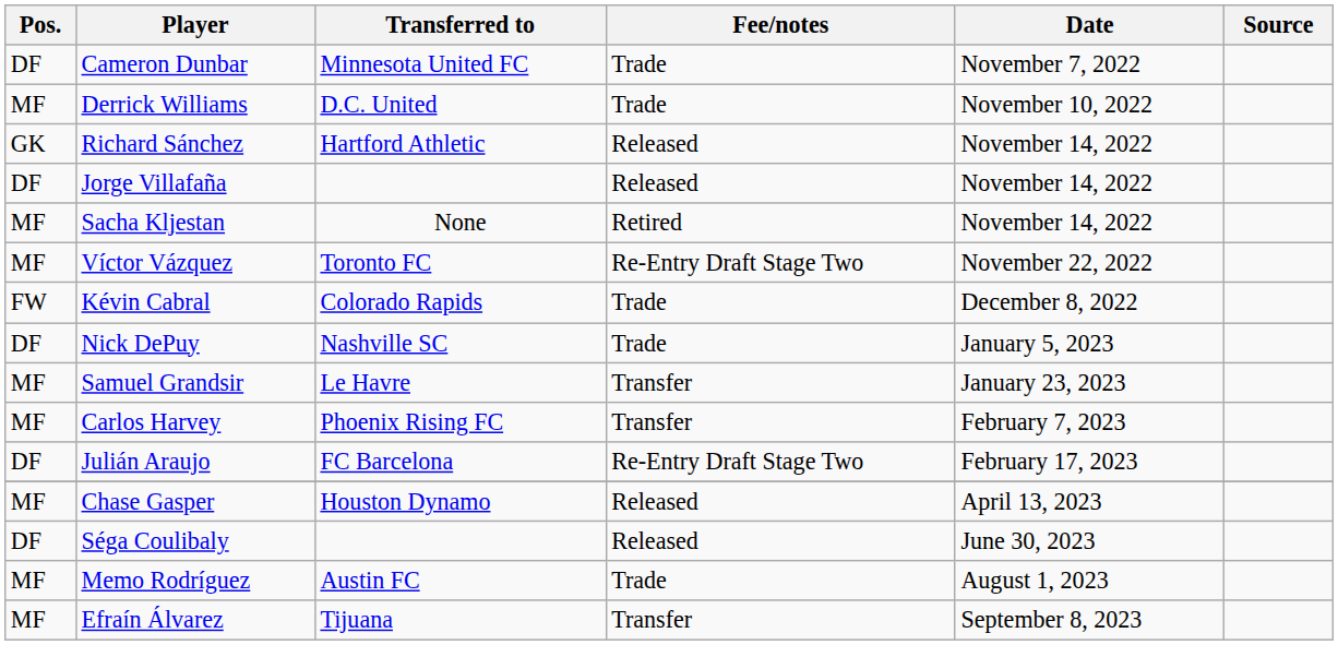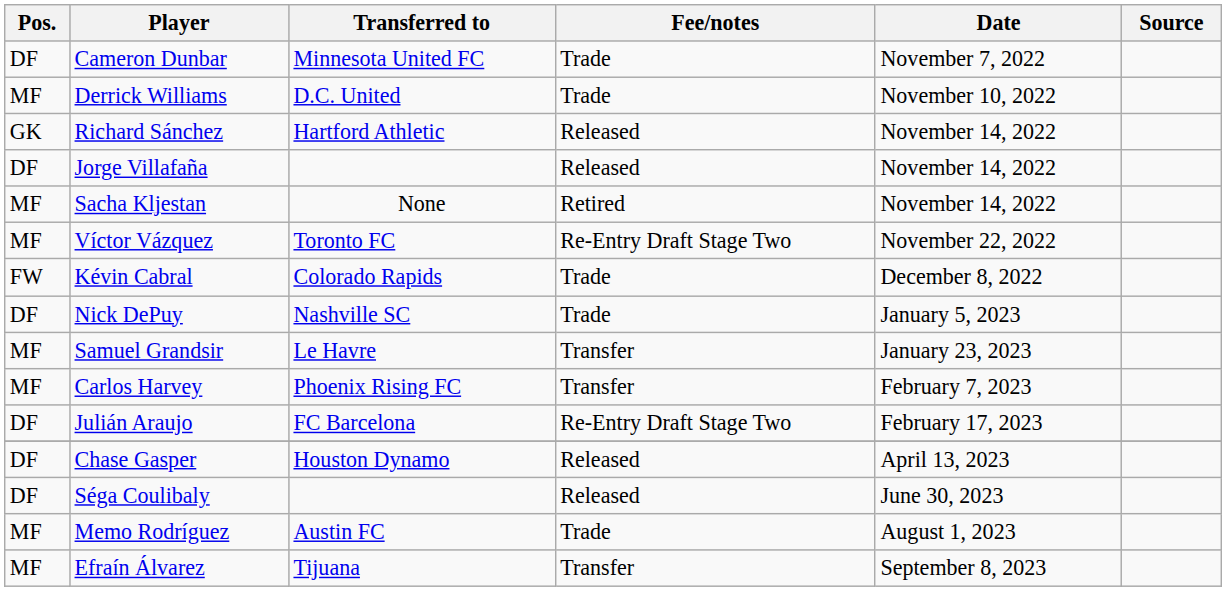 <table class="wikitable sortable" style="width:95%; text-align:center; font-size:95%; text-align:left;">
 <tr>
 <th><strong>Pos.</strong></th>
 <th><strong>Player</strong></th>
 <th><strong>Transferred to</strong></th>
 <th><strong>Fee/notes</strong></th>
 <th><strong>Date</strong></th>
 <th><strong>Source</strong></th>
 </tr>
 <tr>
 <td>DF</td>
 <td> <a href='#'>Cameron Dunbar</a></td>
 <td> <a href='#'>Minnesota United FC</a></td>
 <td>Trade</td>
 <td>November 7, 2022</td>
 <td align=center></td>
 </tr>
 <tr>
 <td>MF</td>
 <td> <a href='#'>Derrick Williams</a></td>
 <td> <a href='#'>D.C. United</a></td>
 <td>Trade</td>
 <td>November 10, 2022</td>
 <td align=center></td>
 </tr>
 <tr>
 <td>GK</td>
 <td> <a href='#'>Richard Sánchez</a></td>
 <td> <a href='#'>Hartford Athletic</a></td>
 <td>Released</td>
 <td>November 14, 2022</td>
 <td align=center></td>
 </tr>
 <tr>
 <td>DF</td>
 <td> <a href='#'>Jorge Villafaña</a></td>
 <td></td>
 <td>Released</td>
 <td>November 14, 2022</td>
 <td align=center></td>
 </tr>
 <tr>
 <td>MF</td>
 <td> <a href='#'>Sacha Kljestan</a></td>
 <td align=center>None</td>
 <td>Retired</td>
 <td>November 14, 2022</td>
 <td align=center></td>
 </tr>
 <tr>
 <td>MF</td>
 <td> <a href='#'>Víctor Vázquez</a></td>
 <td> <a href='#'>Toronto FC</a></td>
 <td>Re-Entry Draft Stage Two</td>
 <td>November 22, 2022</td>
 <td align=center></td>
 </tr>
 <tr>
 <td>FW</td>
 <td> <a href='#'>Kévin Cabral</a></td>
 <td> <a href='#'>Colorado Rapids</a></td>
 <td>Trade</td>
 <td>December 8, 2022</td>
 <td align=center></td>
 </tr>
 <tr>
 <td>DF</td>
 <td> <a href='#'>Nick DePuy</a></td>
 <td> <a href='#'>Nashville SC</a></td>
 <td>Trade</td>
 <td>January 5, 2023</td>
 <td align=center></td>
 </tr>
 <tr>
 <td>MF</td>
 <td> <a href='#'>Samuel Grandsir</a></td>
 <td> <a href='#'>Le Havre</a></td>
 <td>Transfer</td>
 <td>January 23, 2023</td>
 <td align=center></td>
 </tr>
 <tr>
 <td>MF</td>
 <td> <a href='#'>Carlos Harvey</a></td>
 <td> <a href='#'>Phoenix Rising FC</a></td>
 <td>Transfer</td>
 <td>February 7, 2023</td>
 <td align=center></td>
 </tr>
 <tr>
 <td>DF</td>
 <td> <a href='#'>Julián Araujo</a></td>
 <td> <a href='#'>FC Barcelona</a></td>
 <td>Re-Entry Draft Stage Two</td>
 <td>February 17, 2023</td>
 <td align=center></td>
 </tr>
 <tr>
 </tr>
 <tr>
-<td>MF</td>
+<td>DF</td>
 <td> <a href='#'>Chase Gasper</a></td>
 <td> <a href='#'>Houston Dynamo</a></td>
 <td>Released</td>
 <td>April 13, 2023</td>
 <td align=center></td>
 </tr>
 <tr>
 <td>DF</td>
 <td> <a href='#'>Séga Coulibaly</a></td>
 <td></td>
 <td>Released</td>
 <td>June 30, 2023</td>
 <td align=center></td>
 </tr>
 <tr>
 <td>MF</td>
 <td> <a href='#'>Memo Rodríguez</a></td>
 <td> <a href='#'>Austin FC</a></td>
 <td>Trade</td>
 <td>August 1, 2023</td>
 <td align=center></td>
 </tr>
 <tr>
 <td>MF</td>
 <td> <a href='#'>Efraín Álvarez</a></td>
 <td> <a href='#'>Tijuana</a></td>
 <td>Transfer</td>
 <td>September 8, 2023</td>
 <td align=center></td>
 </tr>
 </table>
